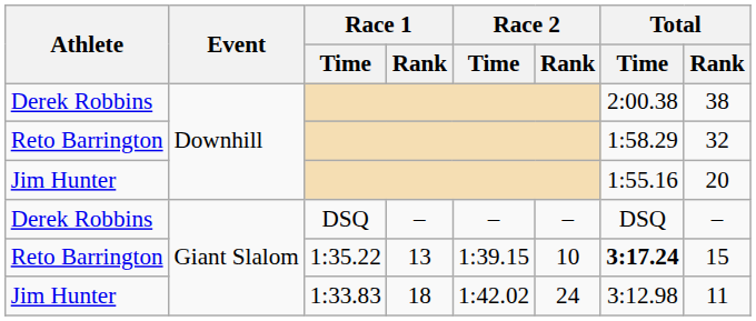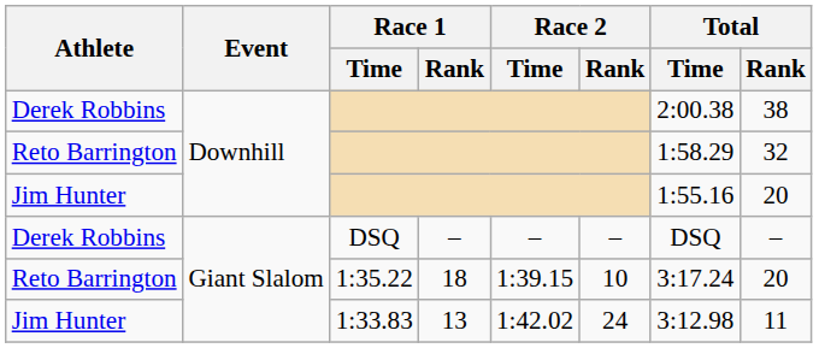 <table class="wikitable" style="font-size:90%">
 <tr>
 <th rowspan="2">Athlete</th>
 <th rowspan="2">Event</th>
 <th colspan="2">Race 1</th>
 <th colspan="2">Race 2</th>
 <th colspan="2">Total</th>
 </tr>
 <tr>
 <th>Time</th>
 <th>Rank</th>
 <th>Time</th>
 <th>Rank</th>
 <th>Time</th>
 <th>Rank</th>
 </tr>
 <tr>
 <td><a href='#'>Derek Robbins</a></td>
 <td rowspan="3">Downhill</td>
 <td colspan="4" bgcolor="wheat"></td>
 <td align="center">2:00.38</td>
 <td align="center">38</td>
 </tr>
 <tr>
 <td><a href='#'>Reto Barrington</a></td>
 <td colspan="4" bgcolor="wheat"></td>
 <td align="center">1:58.29</td>
 <td align="center">32</td>
 </tr>
 <tr>
 <td><a href='#'>Jim Hunter</a></td>
 <td colspan="4" bgcolor="wheat"></td>
 <td align="center">1:55.16</td>
 <td align="center">20</td>
 </tr>
 <tr>
 <td><a href='#'>Derek Robbins</a></td>
 <td rowspan="3">Giant Slalom</td>
 <td align="center">DSQ</td>
 <td align="center">–</td>
 <td align="center">–</td>
 <td align="center">–</td>
 <td align="center">DSQ</td>
 <td align="center">–</td>
 </tr>
 <tr>
 <td><a href='#'>Reto Barrington</a></td>
 <td align="center">1:35.22</td>
-<td align="center">13</td>
+<td align="center">18</td>
 <td align="center">1:39.15</td>
 <td align="center">10</td>
-<td align="center"><strong>3:17.24</strong></td>
-<td align="center">15</td>
+<td align="center">3:17.24</td>
+<td align="center">20</td>
 </tr>
 <tr>
 <td><a href='#'>Jim Hunter</a></td>
 <td align="center">1:33.83</td>
-<td align="center">18</td>
+<td align="center">13</td>
 <td align="center">1:42.02</td>
 <td align="center">24</td>
 <td align="center">3:12.98</td>
 <td align="center">11</td>
 </tr>
 </table>
